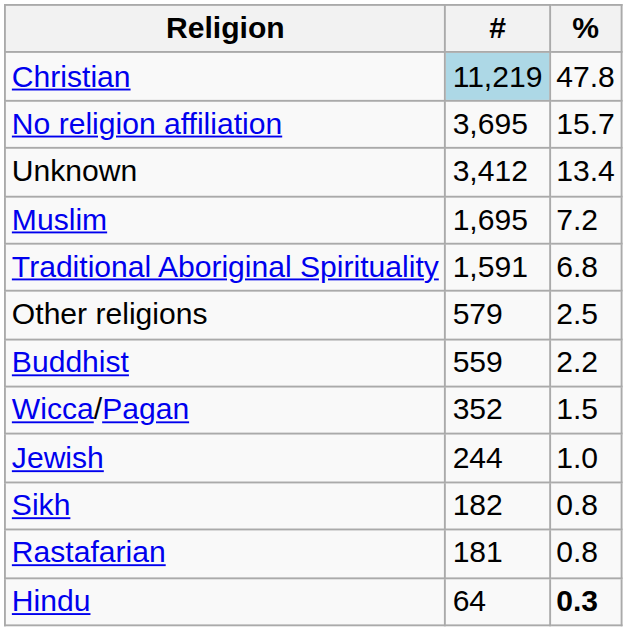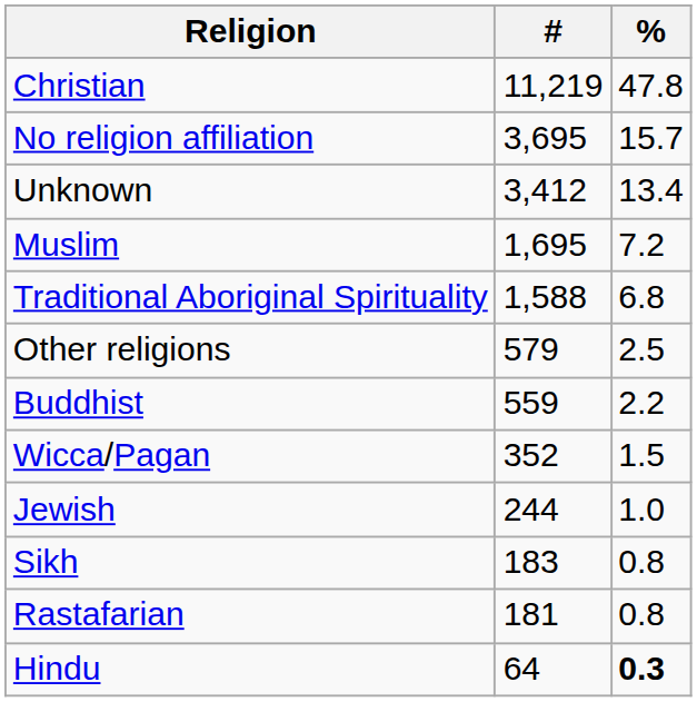 <table class="wikitable">
 <tr>
 <th>Religion</th>
 <th>#</th>
 <th>%</th>
 </tr>
 <tr>
 <td><a href='#'>Christian</a></td>
-<td style="background: lightblue;">11,219</td>
+<td>11,219</td>
 <td>47.8</td>
 </tr>
 <tr>
 <td><a href='#'>No religion affiliation</a></td>
 <td>3,695</td>
 <td>15.7</td>
 </tr>
 <tr>
 <td>Unknown</td>
 <td>3,412</td>
 <td>13.4</td>
 </tr>
 <tr>
 <td><a href='#'>Muslim</a></td>
 <td>1,695</td>
 <td>7.2</td>
 </tr>
 <tr>
 <td><a href='#'>Traditional Aboriginal Spirituality</a></td>
-<td>1,591</td>
+<td>1,588</td>
 <td>6.8</td>
 </tr>
 <tr>
 <td>Other religions</td>
 <td>579</td>
 <td>2.5</td>
 </tr>
 <tr>
 <td><a href='#'>Buddhist</a></td>
 <td>559</td>
 <td>2.2</td>
 </tr>
 <tr>
 <td><a href='#'>Wicca</a>/<a href='#'>Pagan</a></td>
 <td>352</td>
 <td>1.5</td>
 </tr>
 <tr>
 <td><a href='#'>Jewish</a></td>
 <td>244</td>
 <td>1.0</td>
 </tr>
 <tr>
 <td><a href='#'>Sikh</a></td>
-<td>182</td>
+<td>183</td>
 <td>0.8</td>
 </tr>
 <tr>
 <td><a href='#'>Rastafarian</a></td>
 <td>181</td>
 <td>0.8</td>
 </tr>
 <tr>
 <td><a href='#'>Hindu</a></td>
 <td>64</td>
 <td><strong>0.3</strong></td>
 </tr>
 </table>
